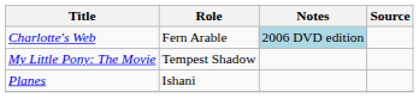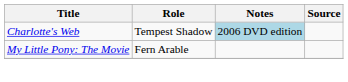 <table class="wikitable sortable plainrowheaders">
 <tr>
 <th>Title</th>
 <th>Role</th>
 <th class="unsortable">Notes</th>
 <th class="unsortable">Source</th>
 </tr>
 <tr>
 <td><em><a href='#'>Charlotte's Web</a></em></td>
-<td>Fern Arable</td>
+<td>Tempest Shadow</td>
 <td style="background: lightblue;">2006 DVD edition</td>
 <td></td>
 </tr>
 <tr>
 <td><em><a href='#'>My Little Pony: The Movie</a></em></td>
-<td>Tempest Shadow</td>
-<td></td>
-<td></td>
-</tr>
-<tr>
-<td><em><a href='#'>Planes</a></em></td>
-<td>Ishani</td>
+<td>Fern Arable</td>
 <td></td>
 <td></td>
 </tr>
 <tr>
 </tr>
 </table>
